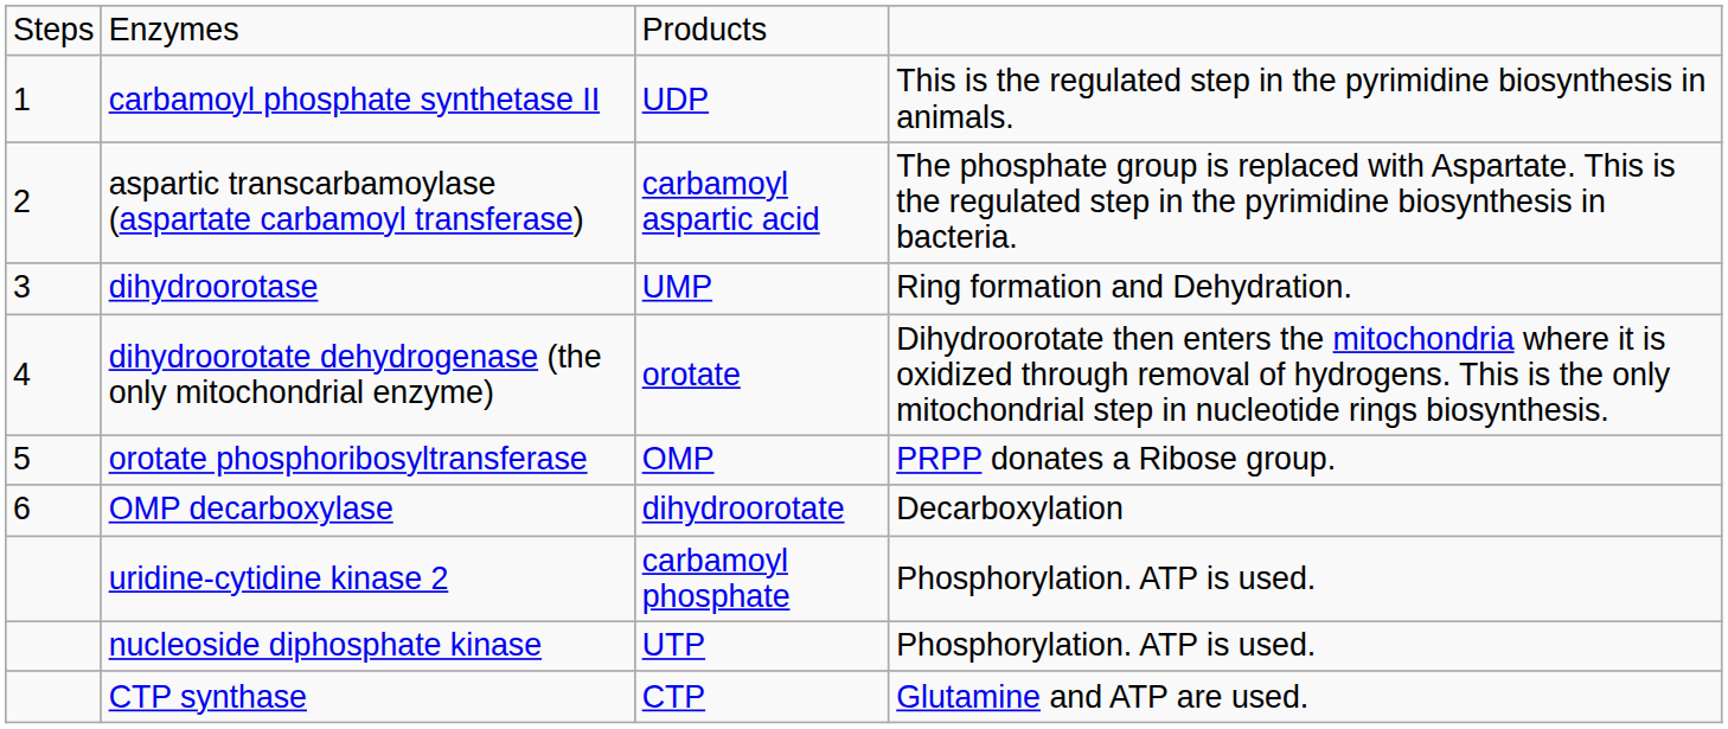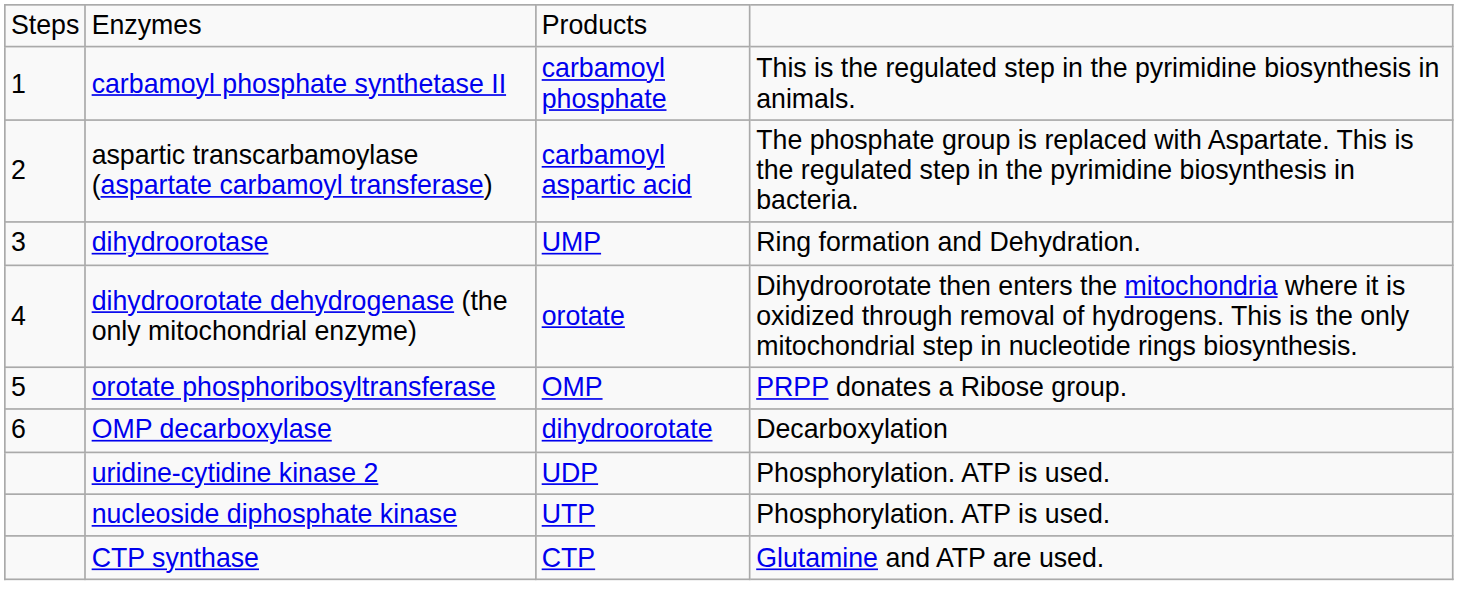 <table class="wikitable">
 <tr>
 <td>Steps</td>
 <td>Enzymes</td>
 <td>Products</td>
 <td></td>
 </tr>
 <tr>
 <td>1</td>
 <td><a href='#'>carbamoyl phosphate synthetase II</a></td>
-<td><a href='#'>UDP</a></td>
+<td><a href='#'>carbamoyl phosphate</a></td>
 <td>This is the regulated step in the pyrimidine biosynthesis in animals.</td>
 </tr>
 <tr>
 <td>2</td>
 <td>aspartic transcarbamoylase (<a href='#'>aspartate carbamoyl transferase</a>)</td>
 <td><a href='#'>carbamoyl aspartic acid</a></td>
 <td>The phosphate group is replaced with Aspartate. This is the regulated step in the pyrimidine biosynthesis in bacteria.</td>
 </tr>
 <tr>
 <td>3</td>
 <td><a href='#'>dihydroorotase</a></td>
 <td><a href='#'>UMP</a></td>
 <td>Ring formation and Dehydration.</td>
 </tr>
 <tr>
 <td>4</td>
 <td><a href='#'>dihydroorotate dehydrogenase</a> (the only mitochondrial enzyme)</td>
 <td><a href='#'>orotate</a></td>
 <td>Dihydroorotate then enters the <a href='#'>mitochondria</a> where it is oxidized through removal of hydrogens. This is the only mitochondrial step in nucleotide rings biosynthesis.</td>
 </tr>
 <tr>
 <td>5</td>
 <td><a href='#'>orotate phosphoribosyltransferase</a></td>
 <td><a href='#'>OMP</a></td>
 <td><a href='#'>PRPP</a> donates a Ribose group.</td>
 </tr>
 <tr>
 <td>6</td>
 <td><a href='#'>OMP decarboxylase</a></td>
 <td><a href='#'>dihydroorotate</a></td>
 <td>Decarboxylation</td>
 </tr>
 <tr>
 <td></td>
 <td><a href='#'>uridine-cytidine kinase 2</a></td>
-<td><a href='#'>carbamoyl phosphate</a></td>
+<td><a href='#'>UDP</a></td>
 <td>Phosphorylation. ATP is used.</td>
 </tr>
 <tr>
 <td></td>
 <td><a href='#'>nucleoside diphosphate kinase</a></td>
 <td><a href='#'>UTP</a></td>
 <td>Phosphorylation. ATP is used.</td>
 </tr>
 <tr>
 <td></td>
 <td><a href='#'>CTP synthase</a></td>
 <td><a href='#'>CTP</a></td>
 <td><a href='#'>Glutamine</a> and ATP are used.</td>
 </tr>
 </table>
